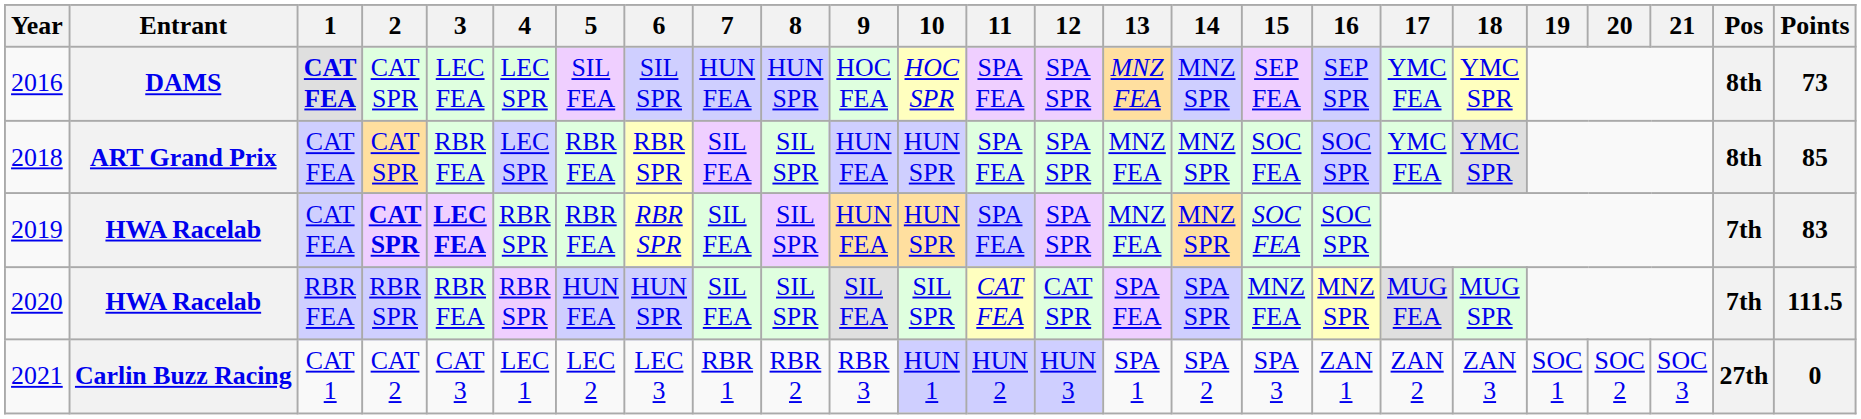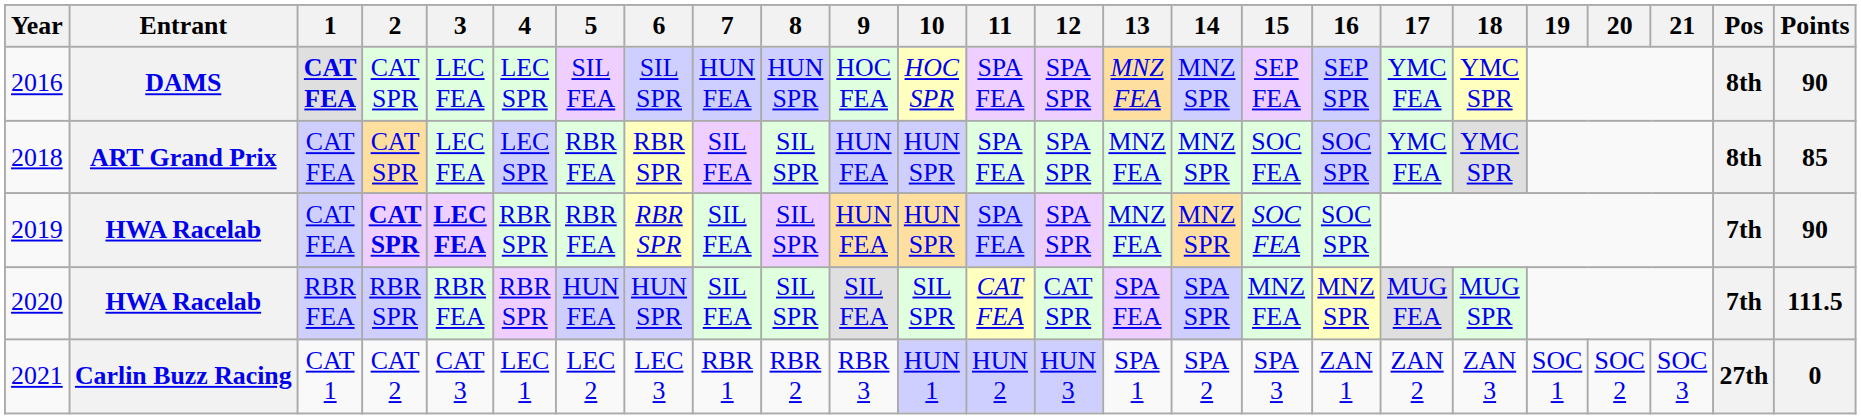 <table class="wikitable" style="text-align:center; font-size:85%">
 <tr>
 <th>Year</th>
 <th>Entrant</th>
 <th>1</th>
 <th>2</th>
 <th>3</th>
 <th>4</th>
 <th>5</th>
 <th>6</th>
 <th>7</th>
 <th>8</th>
 <th>9</th>
 <th>10</th>
 <th>11</th>
 <th>12</th>
 <th>13</th>
 <th>14</th>
 <th>15</th>
 <th>16</th>
 <th>17</th>
 <th>18</th>
 <th>19</th>
 <th>20</th>
 <th>21</th>
 <th>Pos</th>
 <th>Points</th>
 </tr>
 <tr>
 <td><a href='#'>2016</a></td>
 <th nowrap><a href='#'>DAMS</a></th>
 <td style="background:#DFDFDF;"><strong><a href='#'>CAT<br>FEA</a></strong><br></td>
 <td style="background:#DFFFDF;"><a href='#'>CAT<br>SPR</a><br></td>
 <td style="background:#DFFFDF;"><a href='#'>LEC<br>FEA</a><br></td>
 <td style="background:#DFFFDF;"><a href='#'>LEC<br>SPR</a><br></td>
 <td style="background:#EFCFFF;"><a href='#'>SIL<br>FEA</a><br></td>
 <td style="background:#CFCFFF;"><a href='#'>SIL<br>SPR</a><br></td>
 <td style="background:#CFCFFF;"><a href='#'>HUN<br>FEA</a><br></td>
 <td style="background:#CFCFFF;"><a href='#'>HUN<br>SPR</a><br></td>
 <td style="background:#DFFFDF;"><a href='#'>HOC<br>FEA</a><br></td>
 <td style="background:#FFFFBF;"><em><a href='#'>HOC<br>SPR</a></em><br></td>
 <td style="background:#EFCFFF;"><a href='#'>SPA<br>FEA</a><br></td>
 <td style="background:#EFCFFF;"><a href='#'>SPA<br>SPR</a><br></td>
 <td style="background:#FFDF9F;"><em><a href='#'>MNZ<br>FEA</a></em><br></td>
 <td style="background:#CFCFFF;"><a href='#'>MNZ<br>SPR</a><br></td>
 <td style="background:#EFCFFF;"><a href='#'>SEP<br>FEA</a><br></td>
 <td style="background:#CFCFFF;"><a href='#'>SEP<br>SPR</a><br></td>
 <td style="background:#DFFFDF;"><a href='#'>YMC<br>FEA</a><br></td>
 <td style="background:#FFFFBF;"><a href='#'>YMC<br>SPR</a><br></td>
 <td colspan=3></td>
 <th>8th</th>
-<th>73</th>
+<th>90</th>
 </tr>
 <tr>
 <td><a href='#'>2018</a></td>
 <th nowrap><a href='#'>ART Grand Prix</a></th>
 <td style="background:#CFCFFF;"><a href='#'>CAT<br>FEA</a><br></td>
 <td style="background:#FFDF9F;"><a href='#'>CAT<br>SPR</a><br></td>
-<td style="background:#DFFFDF;"><a href='#'>RBR<br>FEA</a><br> </td>
+<td style="background:#DFFFDF;"><a href='#'>LEC<br>FEA</a><br></td>
 <td style="background:#CFCFFF;"><a href='#'>LEC<br>SPR</a><br></td>
 <td style="background:#DFFFDF;"><a href='#'>RBR<br>FEA</a><br></td>
 <td style="background:#FFFFBF;"><a href='#'>RBR<br>SPR</a><br></td>
 <td style="background:#EFCFFF;"><a href='#'>SIL<br>FEA</a><br></td>
 <td style="background:#DFFFDF;"><a href='#'>SIL<br>SPR</a><br></td>
 <td style="background:#CFCFFF;"><a href='#'>HUN<br>FEA</a><br></td>
 <td style="background:#CFCFFF;"><a href='#'>HUN<br>SPR</a><br></td>
 <td style="background:#DFFFDF;"><a href='#'>SPA<br>FEA</a><br></td>
 <td style="background:#DFFFDF;"><a href='#'>SPA<br>SPR</a><br></td>
 <td style="background:#DFFFDF;"><a href='#'>MNZ<br>FEA</a><br></td>
 <td style="background:#DFFFDF;"><a href='#'>MNZ<br>SPR</a><br></td>
 <td style="background:#DFFFDF;"><a href='#'>SOC<br>FEA</a><br></td>
 <td style="background:#CFCFFF;"><a href='#'>SOC<br>SPR</a><br></td>
 <td style="background:#DFFFDF;"><a href='#'>YMC<br>FEA</a><br></td>
 <td style="background:#DFDFDF;"><a href='#'>YMC<br>SPR</a><br></td>
 <td colspan=3></td>
 <th>8th</th>
 <th>85</th>
 </tr>
 <tr>
 <td><a href='#'>2019</a></td>
 <th nowrap><a href='#'>HWA Racelab</a></th>
 <td style="background:#CFCFFF;"><a href='#'>CAT<br>FEA</a><br></td>
 <td style="background:#EFCFFF;"><strong><a href='#'>CAT<br>SPR</a><br></strong></td>
 <td style="background:#EFCFFF;"><strong><a href='#'>LEC<br>FEA</a></strong><br></td>
 <td style="background:#DFFFDF;"><a href='#'>RBR<br>SPR</a><br></td>
 <td style="background:#DFFFDF;"><a href='#'>RBR<br>FEA</a><br></td>
 <td style="background:#FFFFBF;"><em><a href='#'>RBR<br>SPR</a></em><br></td>
 <td style="background:#DFFFDF;"><a href='#'>SIL<br>FEA</a><br></td>
 <td style="background:#EFCFFF;"><a href='#'>SIL<br>SPR</a><br></td>
 <td style="background:#FFDF9F;"><a href='#'>HUN<br>FEA</a><br></td>
 <td style="background:#FFDF9F;"><a href='#'>HUN<br>SPR</a><br></td>
 <td style="background:#CFCFFF;"><a href='#'>SPA<br>FEA</a><br></td>
 <td style="background:#EFCFFF;"><a href='#'>SPA<br>SPR</a><br></td>
 <td style="background:#DFFFDF;"><a href='#'>MNZ<br>FEA</a><br></td>
 <td style="background:#FFDF9F;"><a href='#'>MNZ<br>SPR</a><br></td>
 <td style="background:#DFFFDF;"><em><a href='#'>SOC<br>FEA</a></em><br></td>
 <td style="background:#DFFFDF;"><a href='#'>SOC<br>SPR</a><br></td>
 <td colspan=5></td>
 <th>7th</th>
-<th>83</th>
+<th>90</th>
 </tr>
 <tr>
 <td><a href='#'>2020</a></td>
 <th nowrap><a href='#'>HWA Racelab</a></th>
 <td style="background:#CFCFFF;"><a href='#'>RBR<br>FEA</a><br></td>
 <td style="background:#CFCFFF;"><a href='#'>RBR<br>SPR</a><br></td>
 <td style="background:#DFFFDF;"><a href='#'>RBR<br>FEA</a><br> </td>
 <td style="background:#EFCFFF;"><a href='#'>RBR<br>SPR</a><br> </td>
 <td style="background:#CFCFFF;"><a href='#'>HUN<br>FEA</a><br> </td>
 <td style="background:#CFCFFF;"><a href='#'>HUN<br>SPR</a><br> </td>
 <td style="background:#DFFFDF;"><a href='#'>SIL<br>FEA</a><br> </td>
 <td style="background:#DFFFDF;"><a href='#'>SIL<br>SPR</a><br> </td>
 <td style="background:#DFDFDF;"><a href='#'>SIL<br>FEA</a><br> </td>
 <td style="background:#DFFFDF;"><a href='#'>SIL<br>SPR</a><br> </td>
 <td style="background:#FFFFBF;"><em><a href='#'>CAT<br>FEA</a></em><br> </td>
 <td style="background:#DFFFDF;"><a href='#'>CAT<br>SPR</a><br> </td>
 <td style="background:#EFCFFF;"><a href='#'>SPA<br>FEA</a><br> </td>
 <td style="background:#CFCFFF;"><a href='#'>SPA<br>SPR</a><br> </td>
 <td style="background:#DFFFDF;"><a href='#'>MNZ<br>FEA</a><br></td>
 <td style= "background:#FFFFBF;"><a href='#'>MNZ<br>SPR</a><br> </td>
 <td style="background:#DFDFDF;"><a href='#'>MUG<br>FEA</a><br></td>
 <td style="background:#DFFFDF;"><a href='#'>MUG<br>SPR</a><br></td>
 <td colspan=3></td>
 <th>7th</th>
 <th>111.5</th>
 </tr>
 <tr>
 <td><a href='#'>2021</a></td>
 <th nowrap><a href='#'>Carlin Buzz Racing</a></th>
 <td style="background:#;"><a href='#'>CAT<br>1</a></td>
 <td style="background:#;"><a href='#'>CAT<br>2</a></td>
 <td style="background:#;"><a href='#'>CAT<br>3</a></td>
 <td style="background:#;"><a href='#'>LEC<br>1</a></td>
 <td style="background:#;"><a href='#'>LEC<br>2</a></td>
 <td style="background:#;"><a href='#'>LEC<br>3</a></td>
 <td style="background:#;"><a href='#'>RBR<br>1</a></td>
 <td style="background:#;"><a href='#'>RBR<br>2</a></td>
 <td style="background:#;"><a href='#'>RBR<br>3</a></td>
 <td style="background:#CFCFFF;"><a href='#'>HUN<br>1</a><br></td>
 <td style="background:#CFCFFF;"><a href='#'>HUN<br>2</a><br></td>
 <td style="background:#CFCFFF;"><a href='#'>HUN<br>3</a><br></td>
 <td style="background:#;"><a href='#'>SPA<br>1</a></td>
 <td style="background:#;"><a href='#'>SPA<br>2</a></td>
 <td style="background:#;"><a href='#'>SPA<br>3</a></td>
 <td style="background:#;"><a href='#'>ZAN<br>1</a></td>
 <td style="background:#;"><a href='#'>ZAN<br>2</a></td>
 <td style="background:#;"><a href='#'>ZAN<br>3</a></td>
 <td style="background:#;"><a href='#'>SOC<br>1</a></td>
 <td style="background:#;"><a href='#'>SOC<br>2</a></td>
 <td style="background:#;"><a href='#'>SOC<br>3</a></td>
 <th>27th</th>
 <th>0</th>
 </tr>
 </table>
